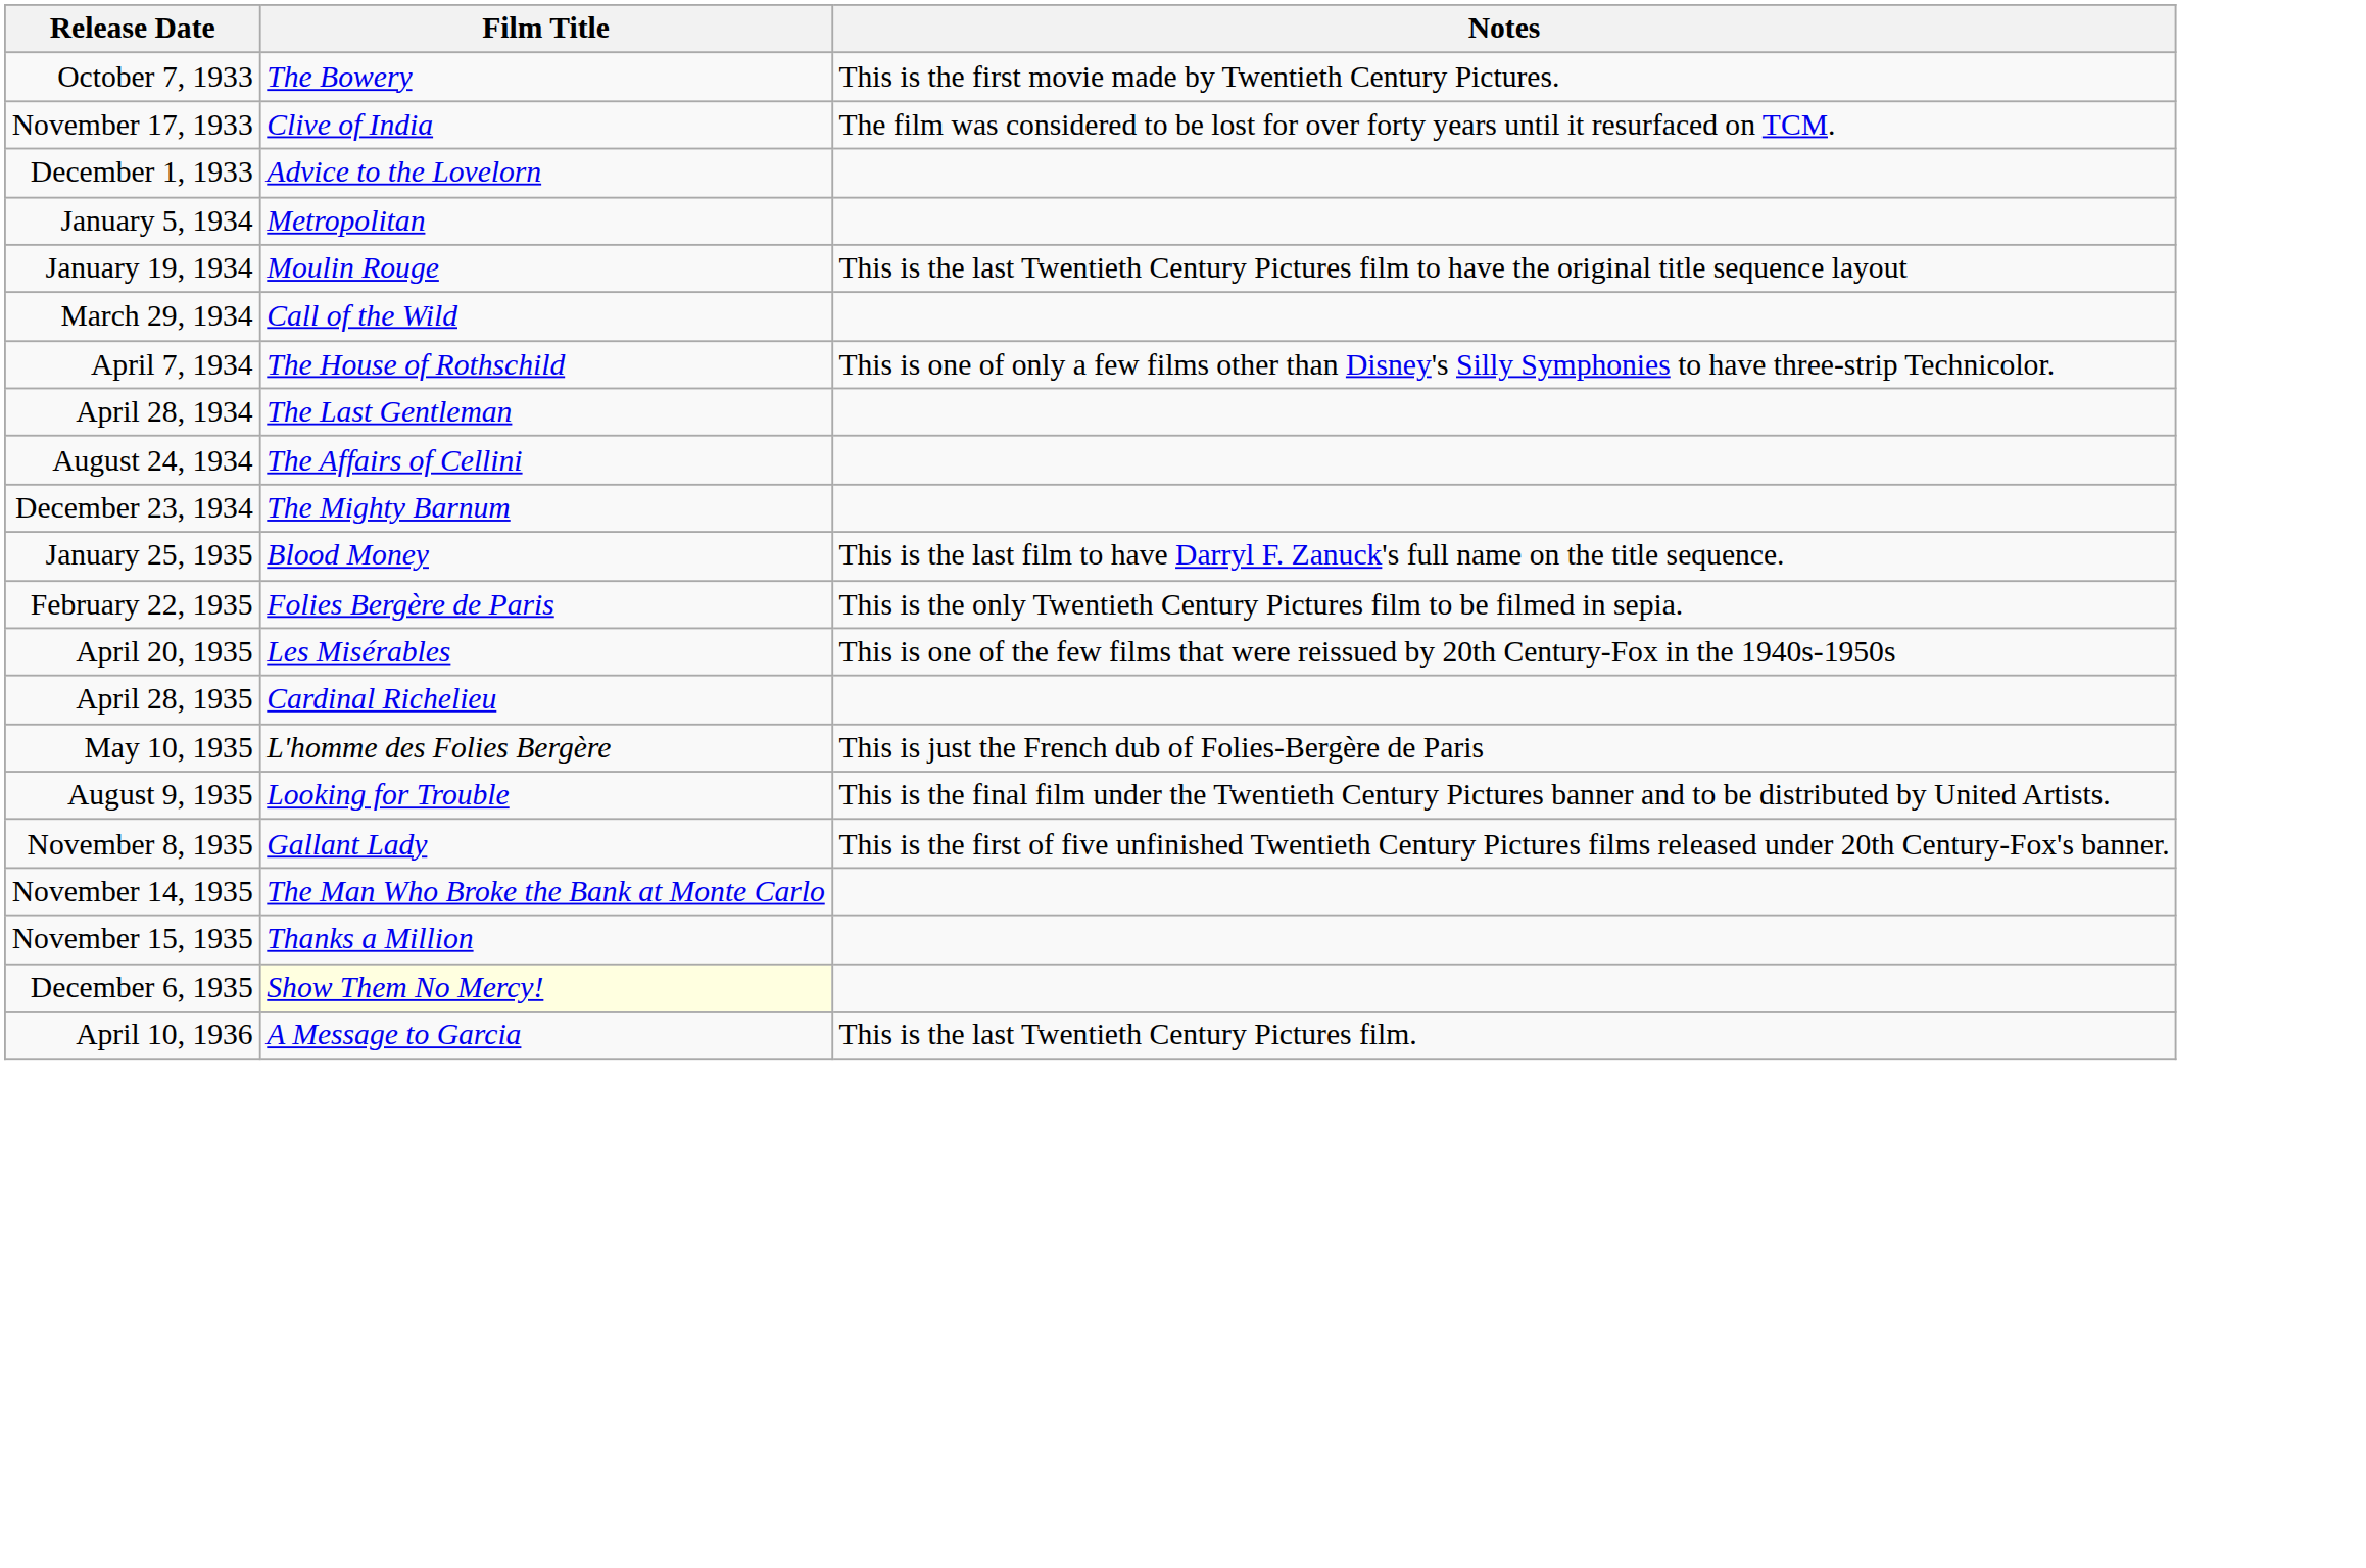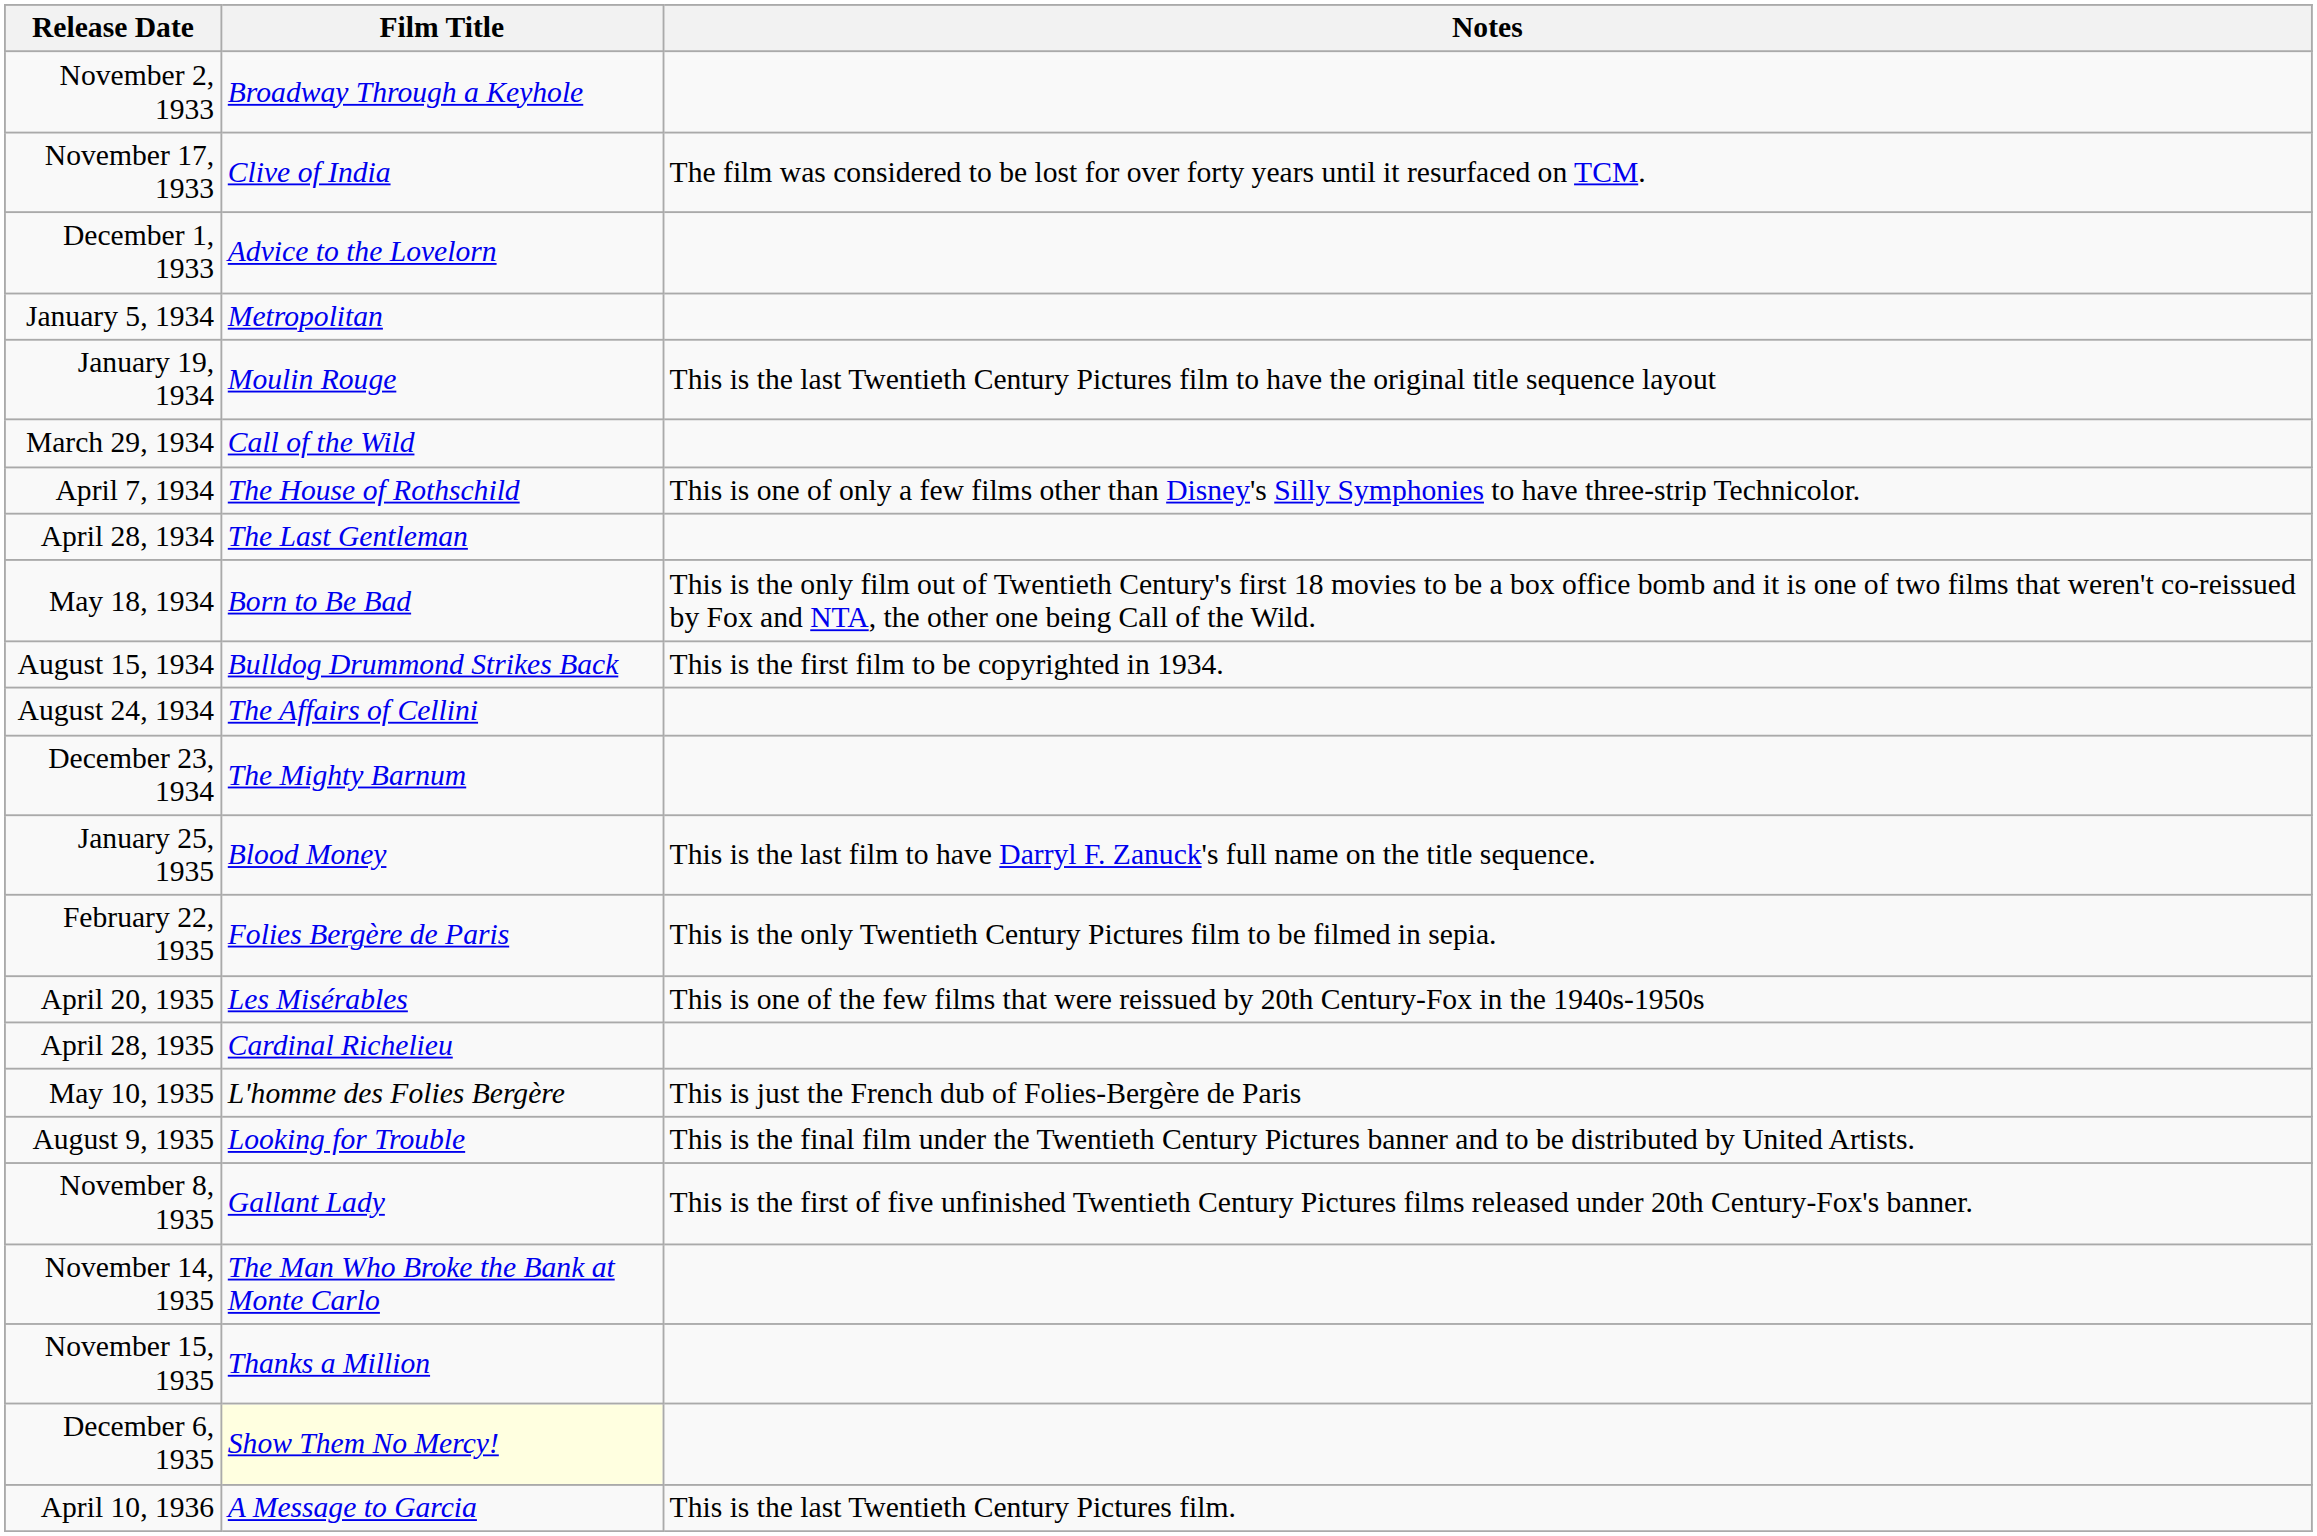 <table class="wikitable sortable">
 <tr>
 <th>Release Date</th>
 <th>Film Title</th>
 <th>Notes</th>
 </tr>
 <tr>
-<td align="right">October 7, 1933</td>
-<td><em><a href='#'>The Bowery</a></em></td>
-<td>This is the first movie made by Twentieth Century Pictures.</td>
+<td align="right">November 2, 1933</td>
+<td><em><a href='#'>Broadway Through a Keyhole</a></em></td>
+<td></td>
 </tr>
 <tr>
 <td align="right">November 17, 1933</td>
 <td><em><a href='#'>Clive of India</a></em></td>
 <td>The film was considered to be lost for over forty years until it resurfaced on <a href='#'>TCM</a>.</td>
 </tr>
 <tr>
 <td align="right">December 1, 1933</td>
 <td><em><a href='#'>Advice to the Lovelorn</a></em></td>
 <td></td>
 </tr>
 <tr>
 <td align="right">January 5, 1934</td>
 <td><em><a href='#'>Metropolitan</a></em></td>
 <td></td>
 </tr>
 <tr>
 <td align="right">January 19, 1934</td>
 <td><em><a href='#'>Moulin Rouge</a></em></td>
 <td>This is the last Twentieth Century Pictures film to have the original title sequence layout</td>
 </tr>
 <tr>
 <td align="right">March 29, 1934</td>
 <td><em><a href='#'>Call of the Wild</a></em></td>
 <td></td>
 </tr>
 <tr>
 <td align="right">April 7, 1934</td>
 <td><em><a href='#'>The House of Rothschild</a></em></td>
 <td>This is one of only a few films other than <a href='#'>Disney</a>'s <a href='#'>Silly Symphonies</a> to have three-strip Technicolor.</td>
 </tr>
 <tr>
 <td align="right">April 28, 1934</td>
 <td><em><a href='#'>The Last Gentleman</a></em></td>
 <td></td>
+</tr>
+<tr>
+<td align="right">May 18, 1934</td>
+<td><em><a href='#'>Born to Be Bad</a></em></td>
+<td>This is the only film out of Twentieth Century's first 18 movies to be a box office bomb and it is one of two films that weren't co-reissued by Fox and <a href='#'>NTA</a>, the other one being Call of the Wild.</td>
+</tr>
+<tr>
+<td align="right">August 15, 1934</td>
+<td><em><a href='#'>Bulldog Drummond Strikes Back</a></em></td>
+<td>This is the first film to be copyrighted in 1934.</td>
 </tr>
 <tr>
 <td align="right">August 24, 1934</td>
 <td><em><a href='#'>The Affairs of Cellini</a></em></td>
 <td></td>
 </tr>
 <tr>
 <td align="right">December 23, 1934</td>
 <td><em><a href='#'>The Mighty Barnum</a></em></td>
 <td></td>
 </tr>
 <tr>
 <td align="right">January 25, 1935</td>
 <td><em><a href='#'>Blood Money</a></em></td>
 <td>This is the last film to have <a href='#'>Darryl F. Zanuck</a>'s full name on the title sequence.</td>
 </tr>
 <tr>
 <td align="right">February 22, 1935</td>
 <td><em><a href='#'>Folies Bergère de Paris</a></em></td>
 <td>This is the only Twentieth Century Pictures film to be filmed in sepia.</td>
 </tr>
 <tr>
 <td align="right">April 20, 1935</td>
 <td><em><a href='#'>Les Misérables</a></em></td>
 <td>This is one of the few films that were reissued by 20th Century-Fox in the 1940s-1950s</td>
 </tr>
 <tr>
 <td align="right">April 28, 1935</td>
 <td><em><a href='#'>Cardinal Richelieu</a></em></td>
 <td></td>
 </tr>
 <tr>
 <td align="right">May 10, 1935</td>
 <td><em>L'homme des Folies Bergère</em></td>
 <td>This is just the French dub of Folies-Bergère de Paris</td>
 </tr>
 <tr>
 <td align="right">August 9, 1935</td>
 <td><em><a href='#'>Looking for Trouble</a></em></td>
 <td>This is the final film under the Twentieth Century Pictures banner and to be distributed by United Artists.</td>
 </tr>
 <tr>
 <td align="right">November 8, 1935</td>
 <td><em><a href='#'>Gallant Lady</a></em></td>
 <td>This is the first of five unfinished Twentieth Century Pictures films released under 20th Century-Fox's banner.</td>
 </tr>
 <tr>
 <td align="right">November 14, 1935</td>
 <td><em><a href='#'>The Man Who Broke the Bank at Monte Carlo</a></em></td>
 <td></td>
 </tr>
 <tr>
 <td align="right">November 15, 1935</td>
 <td><em><a href='#'>Thanks a Million</a></em></td>
 <td></td>
 </tr>
 <tr>
 <td align="right">December 6, 1935</td>
 <td style="background: lightyellow;"><em><a href='#'>Show Them No Mercy!</a></em></td>
 <td></td>
 </tr>
 <tr>
 <td align="right">April 10, 1936</td>
 <td><em><a href='#'>A Message to Garcia</a></em></td>
 <td>This is the last Twentieth Century Pictures film.</td>
 </tr>
 </table>
